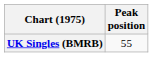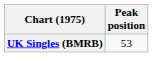 <table class="wikitable sortable plainrowheaders" style="text-align:center">
 <tr>
 <th>Chart (1975)</th>
 <th>Peak<br>position</th>
 </tr>
 <tr>
 <th scope="row"><a href='#'>UK Singles</a> (BMRB)</th>
-<td>55</td>
+<td>53</td>
 </tr>
 </table>
